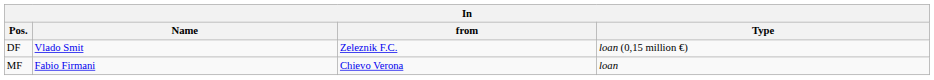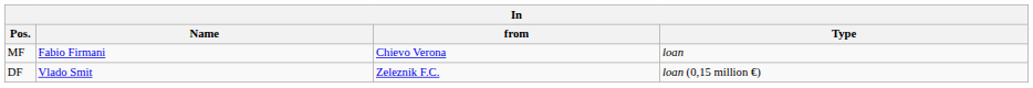 <table class="wikitable" style="font-size:90%;width:99%;">
 <tr>
 <th colspan="4">In</th>
 </tr>
 <tr>
 <th width=3%>Pos.</th>
 <th width=33%>Name</th>
 <th width=28%>from</th>
 <th width=36%>Type</th>
 </tr>
 <tr>
+<td>MF</td>
+<td><a href='#'>Fabio Firmani</a></td>
+<td><a href='#'>Chievo Verona</a></td>
+<td><em>loan</em></td>
+</tr>
+<tr>
 <td>DF</td>
 <td><a href='#'>Vlado Smit</a></td>
 <td><a href='#'>Zeleznik F.C.</a></td>
 <td><em>loan</em> (0,15 million €)</td>
 </tr>
-<tr>
-<td>MF</td>
-<td><a href='#'>Fabio Firmani</a></td>
-<td><a href='#'>Chievo Verona</a></td>
-<td><em>loan</em></td>
-</tr>
 </table>
